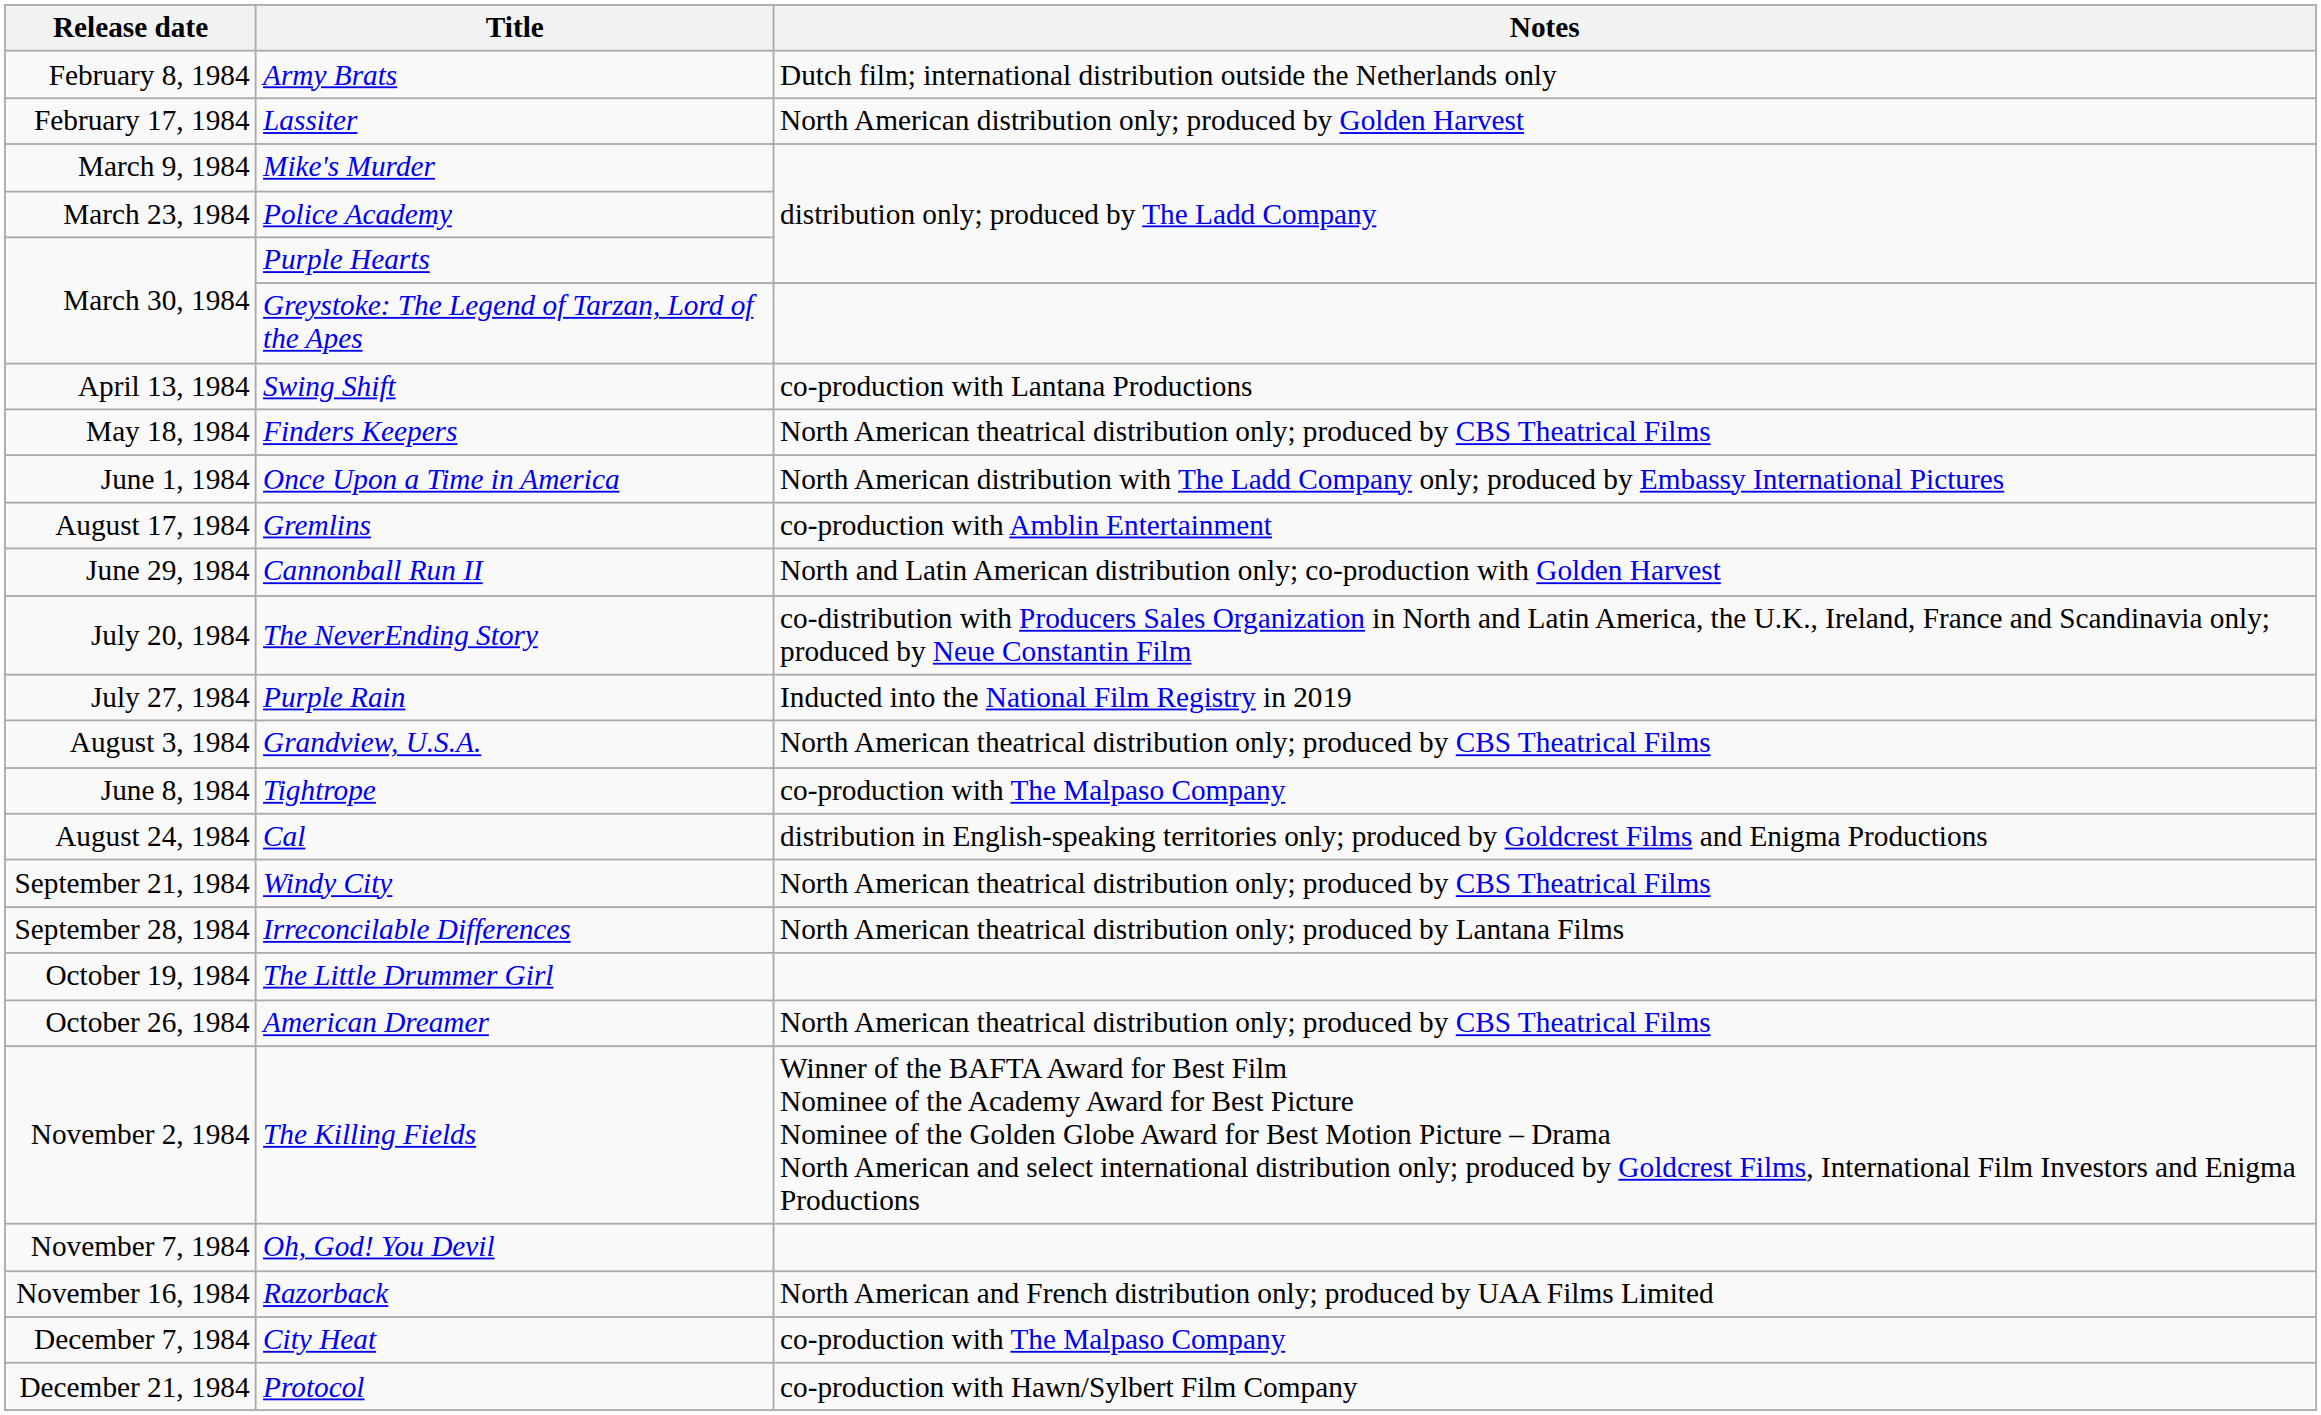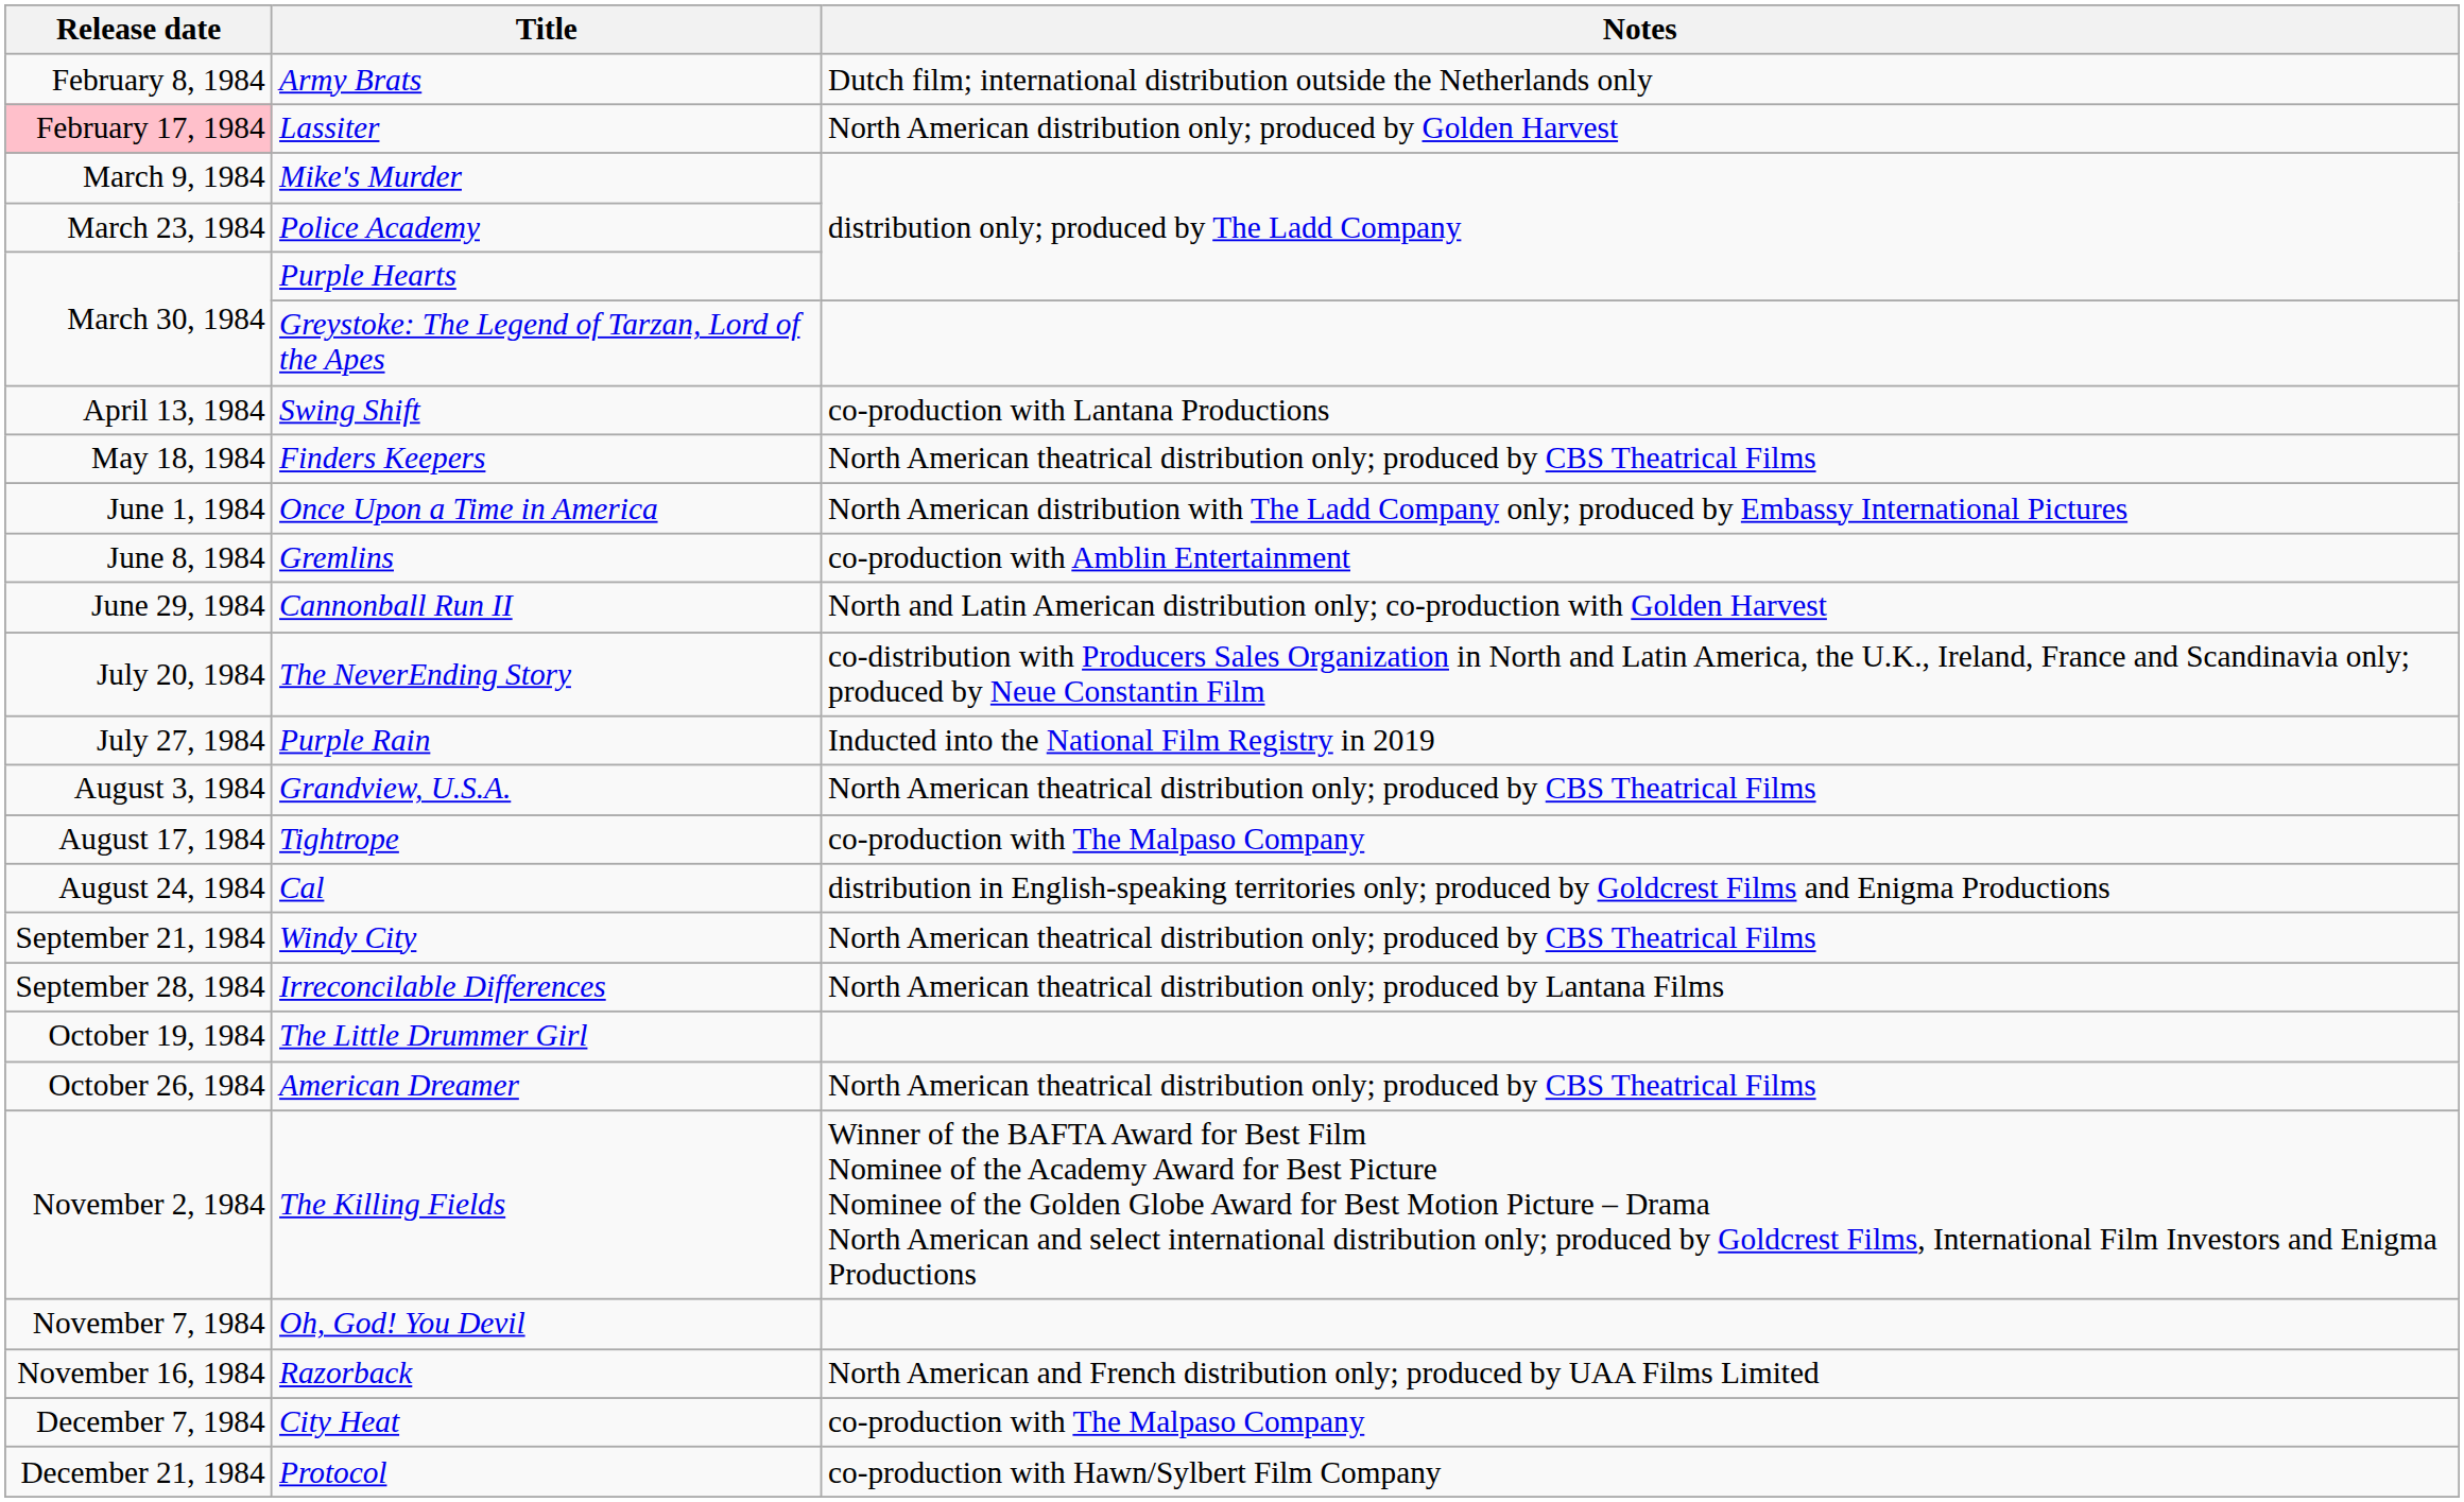 <table class="wikitable sortable" style="width:100%;">
 <tr>
 <th scope="col" style="width:130px;">Release date</th>
 <th>Title</th>
 <th>Notes</th>
 </tr>
 <tr>
 <td style="text-align:right;">February 8, 1984</td>
 <td><em><a href='#'>Army Brats</a></em></td>
 <td>Dutch film; international distribution outside the Netherlands only</td>
 </tr>
 <tr>
-<td style="text-align:right;">February 17, 1984</td>
+<td style="background: pink; text-align:right;">February 17, 1984</td>
 <td><em><a href='#'>Lassiter</a></em></td>
 <td>North American distribution only; produced by <a href='#'>Golden Harvest</a></td>
 </tr>
 <tr>
 <td style="text-align:right;">March 9, 1984</td>
 <td><em><a href='#'>Mike's Murder</a></em></td>
 <td rowspan="3">distribution only; produced by <a href='#'>The Ladd Company</a></td>
 </tr>
 <tr>
 <td style="text-align:right;">March 23, 1984</td>
 <td><em><a href='#'>Police Academy</a></em></td>
 </tr>
 <tr>
 <td style="text-align:right;" rowspan="2">March 30, 1984</td>
 <td><em><a href='#'>Purple Hearts</a></em></td>
 </tr>
 <tr>
 <td><em><a href='#'>Greystoke: The Legend of Tarzan, Lord of the Apes</a></em></td>
 <td></td>
 </tr>
 <tr>
 <td style="text-align:right;">April 13, 1984</td>
 <td><em><a href='#'>Swing Shift</a></em></td>
 <td>co-production with Lantana Productions</td>
 </tr>
 <tr>
 <td style="text-align:right;">May 18, 1984</td>
 <td><em><a href='#'>Finders Keepers</a></em></td>
 <td>North American theatrical distribution only; produced by <a href='#'>CBS Theatrical Films</a></td>
 </tr>
 <tr>
 <td style="text-align:right;">June 1, 1984</td>
 <td><em><a href='#'>Once Upon a Time in America</a></em></td>
 <td>North American distribution with <a href='#'>The Ladd Company</a> only; produced by <a href='#'>Embassy International Pictures</a></td>
 </tr>
 <tr>
-<td style="text-align:right;">August 17, 1984</td>
+<td style="text-align:right;">June 8, 1984</td>
 <td><em><a href='#'>Gremlins</a></em></td>
 <td>co-production with <a href='#'>Amblin Entertainment</a></td>
 </tr>
 <tr>
 <td style="text-align:right;">June 29, 1984</td>
 <td><em><a href='#'>Cannonball Run II</a></em></td>
 <td>North and Latin American distribution only; co-production with <a href='#'>Golden Harvest</a></td>
 </tr>
 <tr>
 <td style="text-align:right;">July 20, 1984</td>
 <td><em><a href='#'>The NeverEnding Story</a></em></td>
 <td>co-distribution with <a href='#'>Producers Sales Organization</a> in North and Latin America, the U.K., Ireland, France and Scandinavia only; produced by <a href='#'>Neue Constantin Film</a></td>
 </tr>
 <tr>
 <td style="text-align:right;">July 27, 1984</td>
 <td><em><a href='#'>Purple Rain</a></em></td>
 <td>Inducted into the <a href='#'>National Film Registry</a> in 2019</td>
 </tr>
 <tr>
 <td style="text-align:right;">August 3, 1984</td>
 <td><em><a href='#'>Grandview, U.S.A.</a></em></td>
 <td>North American theatrical distribution only; produced by <a href='#'>CBS Theatrical Films</a></td>
 </tr>
 <tr>
-<td style="text-align:right;">June 8, 1984</td>
+<td style="text-align:right;">August 17, 1984</td>
 <td><em><a href='#'>Tightrope</a></em></td>
 <td>co-production with <a href='#'>The Malpaso Company</a></td>
 </tr>
 <tr>
 <td style="text-align:right;">August 24, 1984</td>
 <td><em><a href='#'>Cal</a></em></td>
 <td>distribution in English-speaking territories only; produced by <a href='#'>Goldcrest Films</a> and Enigma Productions</td>
 </tr>
 <tr>
 <td style="text-align:right;">September 21, 1984</td>
 <td><em><a href='#'>Windy City</a></em></td>
 <td>North American theatrical distribution only; produced by <a href='#'>CBS Theatrical Films</a></td>
 </tr>
 <tr>
 <td style="text-align:right;">September 28, 1984</td>
 <td><em><a href='#'>Irreconcilable Differences</a></em></td>
 <td>North American theatrical distribution only; produced by Lantana Films</td>
 </tr>
 <tr>
 <td style="text-align:right;">October 19, 1984</td>
 <td><em><a href='#'>The Little Drummer Girl</a></em></td>
 <td></td>
 </tr>
 <tr>
 <td style="text-align:right;">October 26, 1984</td>
 <td><em><a href='#'>American Dreamer</a></em></td>
 <td>North American theatrical distribution only; produced by <a href='#'>CBS Theatrical Films</a></td>
 </tr>
 <tr>
 <td style="text-align:right;">November 2, 1984</td>
 <td><em><a href='#'>The Killing Fields</a></em></td>
 <td>Winner of the BAFTA Award for Best Film<br>Nominee of the Academy Award for Best Picture<br>Nominee of the Golden Globe Award for Best Motion Picture – Drama<br>North American and select international distribution only; produced by <a href='#'>Goldcrest Films</a>, International Film Investors and Enigma Productions</td>
 </tr>
 <tr>
 <td style="text-align:right;">November 7, 1984</td>
 <td><em><a href='#'>Oh, God! You Devil</a></em></td>
 <td></td>
 </tr>
 <tr>
 <td style="text-align:right;">November 16, 1984</td>
 <td><em><a href='#'>Razorback</a></em></td>
 <td>North American and French distribution only; produced by UAA Films Limited</td>
 </tr>
 <tr>
 <td style="text-align:right;">December 7, 1984</td>
 <td><em><a href='#'>City Heat</a></em></td>
 <td>co-production with <a href='#'>The Malpaso Company</a></td>
 </tr>
 <tr>
 <td style="text-align:right;">December 21, 1984</td>
 <td><em><a href='#'>Protocol</a></em></td>
 <td>co-production with Hawn/Sylbert Film Company</td>
 </tr>
 <tr>
 </tr>
 </table>
